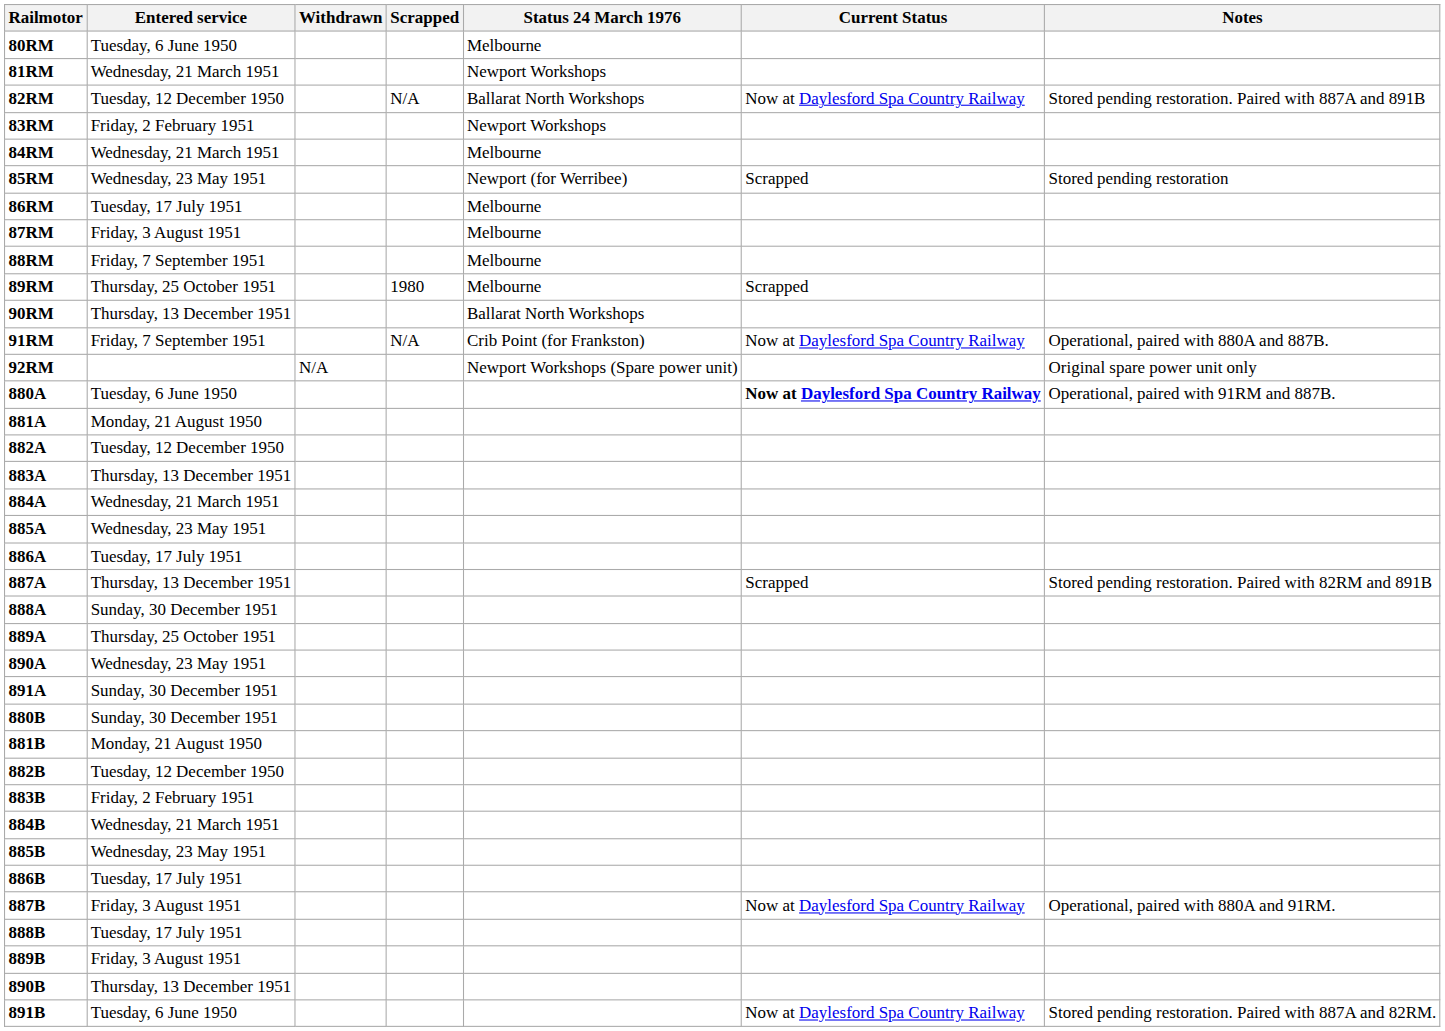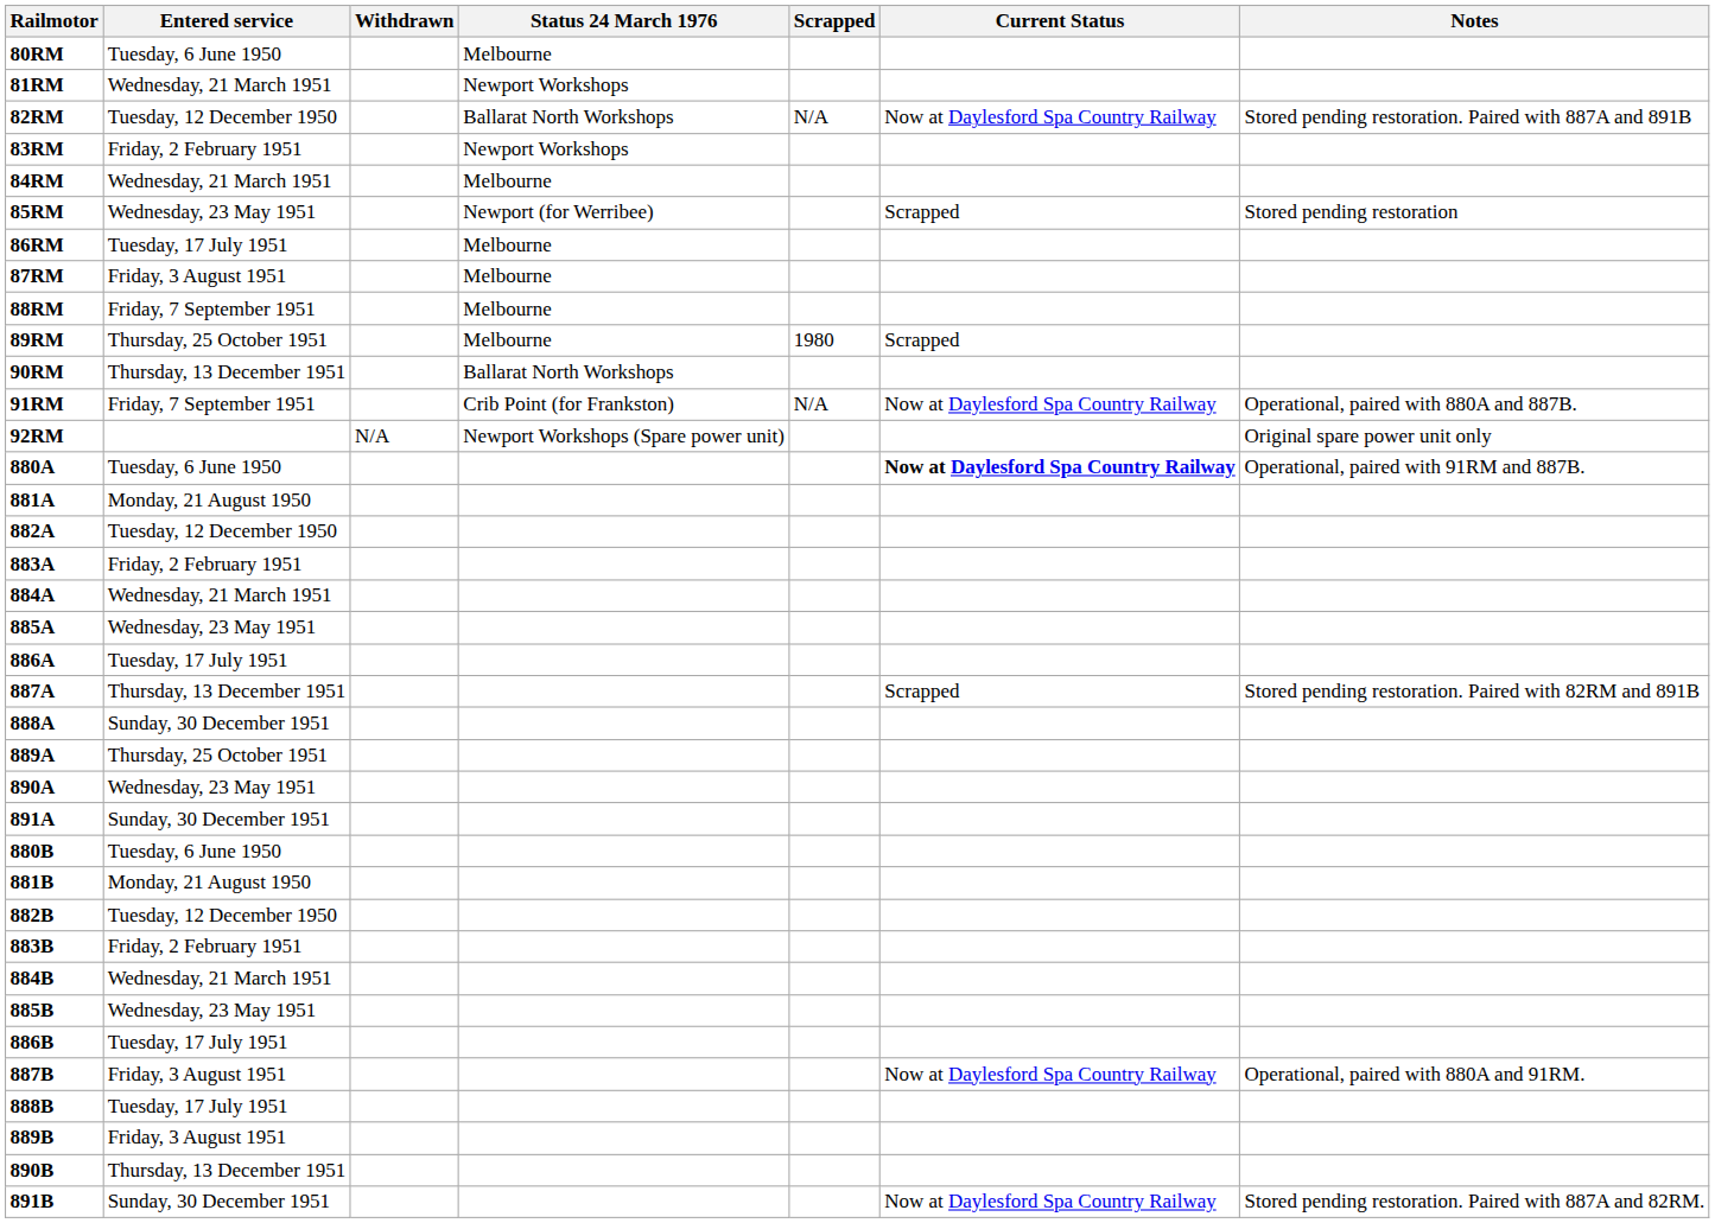 <table class="wikitable sortable">
 <tr>
 <th>Railmotor</th>
 <th>Entered service</th>
 <th>Withdrawn</th>
+<th>Status 24 March 1976</th>
 <th>Scrapped</th>
-<th>Status 24 March 1976</th>
 <th>Current Status</th>
 <th>Notes</th>
 </tr>
 <tr style="background:#fff;">
 <td><strong>80RM</strong></td>
 <td>Tuesday, 6 June 1950</td>
 <td></td>
+<td>Melbourne</td>
 <td></td>
-<td>Melbourne</td>
 <td></td>
 <td></td>
 </tr>
 <tr style="background:#fff;">
 <td><strong>81RM</strong></td>
 <td>Wednesday, 21 March 1951</td>
 <td></td>
+<td>Newport Workshops</td>
 <td></td>
-<td>Newport Workshops</td>
 <td></td>
 <td></td>
 </tr>
 <tr style="background:#fff;">
 <td><strong>82RM</strong></td>
 <td>Tuesday, 12 December 1950</td>
 <td></td>
+<td>Ballarat North Workshops</td>
 <td>N/A</td>
-<td>Ballarat North Workshops</td>
 <td>Now at <a href='#'>Daylesford Spa Country Railway</a></td>
 <td>Stored pending restoration. Paired with 887A and 891B</td>
 </tr>
 <tr style="background:#fff;">
 <td><strong>83RM</strong></td>
 <td>Friday, 2 February 1951</td>
 <td></td>
+<td>Newport Workshops</td>
 <td></td>
-<td>Newport Workshops</td>
 <td></td>
 <td></td>
 </tr>
 <tr style="background:#fff;">
 <td><strong>84RM</strong></td>
 <td>Wednesday, 21 March 1951</td>
 <td></td>
+<td>Melbourne</td>
 <td></td>
-<td>Melbourne</td>
 <td></td>
 <td></td>
 </tr>
 <tr style="background:#fff;">
 <td><strong>85RM</strong></td>
 <td>Wednesday, 23 May 1951</td>
 <td></td>
+<td>Newport (for Werribee)</td>
 <td></td>
-<td>Newport (for Werribee)</td>
 <td>Scrapped</td>
 <td>Stored pending restoration</td>
 </tr>
 <tr style="background:#fff;">
 <td><strong>86RM</strong></td>
 <td>Tuesday, 17 July 1951</td>
 <td></td>
+<td>Melbourne</td>
 <td></td>
-<td>Melbourne</td>
 <td></td>
 <td></td>
 </tr>
 <tr style="background:#fff;">
 <td><strong>87RM</strong></td>
 <td>Friday, 3 August 1951</td>
 <td></td>
+<td>Melbourne</td>
 <td></td>
-<td>Melbourne</td>
 <td></td>
 <td></td>
 </tr>
 <tr style="background:#fff;">
 <td><strong>88RM</strong></td>
 <td>Friday, 7 September 1951</td>
 <td></td>
+<td>Melbourne</td>
 <td></td>
-<td>Melbourne</td>
 <td></td>
 <td></td>
 </tr>
 <tr style="background:#fff;">
 <td><strong>89RM</strong></td>
 <td>Thursday, 25 October 1951</td>
 <td></td>
+<td>Melbourne</td>
 <td>1980</td>
-<td>Melbourne</td>
 <td>Scrapped</td>
 <td></td>
 </tr>
 <tr style="background:#fff;">
 <td><strong>90RM</strong></td>
 <td>Thursday, 13 December 1951</td>
 <td></td>
+<td>Ballarat North Workshops</td>
 <td></td>
-<td>Ballarat North Workshops</td>
 <td></td>
 <td></td>
 </tr>
 <tr style="background:#fff;">
 <td><strong>91RM</strong></td>
 <td>Friday, 7 September 1951</td>
 <td></td>
+<td>Crib Point (for Frankston)</td>
 <td>N/A</td>
-<td>Crib Point (for Frankston)</td>
 <td>Now at <a href='#'>Daylesford Spa Country Railway</a></td>
 <td>Operational, paired with 880A and 887B.</td>
 </tr>
 <tr style="background:#fff;">
 <td><strong>92RM</strong></td>
 <td></td>
 <td>N/A</td>
+<td>Newport Workshops (Spare power unit)</td>
 <td></td>
-<td>Newport Workshops (Spare power unit)</td>
 <td></td>
 <td>Original spare power unit only</td>
 </tr>
 <tr style="background:#fff;">
 <td><strong>880A</strong></td>
 <td>Tuesday, 6 June 1950</td>
 <td></td>
 <td></td>
 <td></td>
 <td><strong>Now at <a href='#'>Daylesford Spa Country Railway</a></strong></td>
 <td>Operational, paired with 91RM and 887B.</td>
 </tr>
 <tr style="background:#fff;">
 <td><strong>881A</strong></td>
 <td>Monday, 21 August 1950</td>
 <td></td>
 <td></td>
 <td></td>
 <td></td>
 <td></td>
 </tr>
 <tr style="background:#fff;">
 <td><strong>882A</strong></td>
 <td>Tuesday, 12 December 1950</td>
 <td></td>
 <td></td>
 <td></td>
 <td></td>
 <td></td>
 </tr>
 <tr style="background:#fff;">
 <td><strong>883A</strong></td>
-<td>Thursday, 13 December 1951</td>
+<td>Friday, 2 February 1951</td>
 <td></td>
 <td></td>
 <td></td>
 <td></td>
 <td></td>
 </tr>
 <tr style="background:#fff;">
 <td><strong>884A</strong></td>
 <td>Wednesday, 21 March 1951</td>
 <td></td>
 <td></td>
 <td></td>
 <td></td>
 <td></td>
 </tr>
 <tr style="background:#fff;">
 <td><strong>885A</strong></td>
 <td>Wednesday, 23 May 1951</td>
 <td></td>
 <td></td>
 <td></td>
 <td></td>
 <td></td>
 </tr>
 <tr style="background:#fff;">
 <td><strong>886A</strong></td>
 <td>Tuesday, 17 July 1951</td>
 <td></td>
 <td></td>
 <td></td>
 <td></td>
 <td></td>
 </tr>
 <tr style="background:#fff;">
 <td><strong>887A</strong></td>
 <td>Thursday, 13 December 1951</td>
 <td></td>
 <td></td>
 <td></td>
 <td>Scrapped</td>
 <td>Stored pending restoration. Paired with 82RM and 891B</td>
 </tr>
 <tr style="background:#fff;">
 <td><strong>888A</strong></td>
 <td>Sunday, 30 December 1951</td>
 <td></td>
 <td></td>
 <td></td>
 <td></td>
 <td></td>
 </tr>
 <tr style="background:#fff;">
 <td><strong>889A</strong></td>
 <td>Thursday, 25 October 1951</td>
 <td></td>
 <td></td>
 <td></td>
 <td></td>
 <td></td>
 </tr>
 <tr style="background:#fff;">
 <td><strong>890A</strong></td>
 <td>Wednesday, 23 May 1951</td>
 <td></td>
 <td></td>
 <td></td>
 <td></td>
 <td></td>
 </tr>
 <tr style="background:#fff;">
 <td><strong>891A</strong></td>
 <td>Sunday, 30 December 1951</td>
 <td></td>
 <td></td>
 <td></td>
 <td></td>
 <td></td>
 </tr>
 <tr style="background:#fff;">
 <td><strong>880B</strong></td>
-<td>Sunday, 30 December 1951</td>
+<td>Tuesday, 6 June 1950</td>
 <td></td>
 <td></td>
 <td></td>
 <td></td>
 <td></td>
 </tr>
 <tr style="background:#fff;">
 <td><strong>881B</strong></td>
 <td>Monday, 21 August 1950</td>
 <td></td>
 <td></td>
 <td></td>
 <td></td>
 <td></td>
 </tr>
 <tr style="background:#fff;">
 <td><strong>882B</strong></td>
 <td>Tuesday, 12 December 1950</td>
 <td></td>
 <td></td>
 <td></td>
 <td></td>
 <td></td>
 </tr>
 <tr style="background:#fff;">
 <td><strong>883B</strong></td>
 <td>Friday, 2 February 1951</td>
 <td></td>
 <td></td>
 <td></td>
 <td></td>
 <td></td>
 </tr>
 <tr style="background:#fff;">
 <td><strong>884B</strong></td>
 <td>Wednesday, 21 March 1951</td>
 <td></td>
 <td></td>
 <td></td>
 <td></td>
 <td></td>
 </tr>
 <tr style="background:#fff;">
 <td><strong>885B</strong></td>
 <td>Wednesday, 23 May 1951</td>
 <td></td>
 <td></td>
 <td></td>
 <td></td>
 <td></td>
 </tr>
 <tr style="background:#fff;">
 <td><strong>886B</strong></td>
 <td>Tuesday, 17 July 1951</td>
 <td></td>
 <td></td>
 <td></td>
 <td></td>
 <td></td>
 </tr>
 <tr style="background:#fff;">
 <td><strong>887B</strong></td>
 <td>Friday, 3 August 1951</td>
 <td></td>
 <td></td>
 <td></td>
 <td>Now at <a href='#'>Daylesford Spa Country Railway</a></td>
 <td>Operational, paired with 880A and 91RM.</td>
 </tr>
 <tr style="background:#fff;">
 <td><strong>888B</strong></td>
 <td>Tuesday, 17 July 1951</td>
 <td></td>
 <td></td>
 <td></td>
 <td></td>
 <td></td>
 </tr>
 <tr style="background:#fff;">
 <td><strong>889B</strong></td>
 <td>Friday, 3 August 1951</td>
 <td></td>
 <td></td>
 <td></td>
 <td></td>
 <td></td>
 </tr>
 <tr style="background:#fff;">
 <td><strong>890B</strong></td>
 <td>Thursday, 13 December 1951</td>
 <td></td>
 <td></td>
 <td></td>
 <td></td>
 <td></td>
 </tr>
 <tr style="background:#fff;">
 <td><strong>891B</strong></td>
-<td>Tuesday, 6 June 1950</td>
+<td>Sunday, 30 December 1951</td>
 <td></td>
 <td></td>
 <td></td>
 <td>Now at <a href='#'>Daylesford Spa Country Railway</a></td>
 <td>Stored pending restoration. Paired with 887A and 82RM.</td>
 </tr>
 </table>
